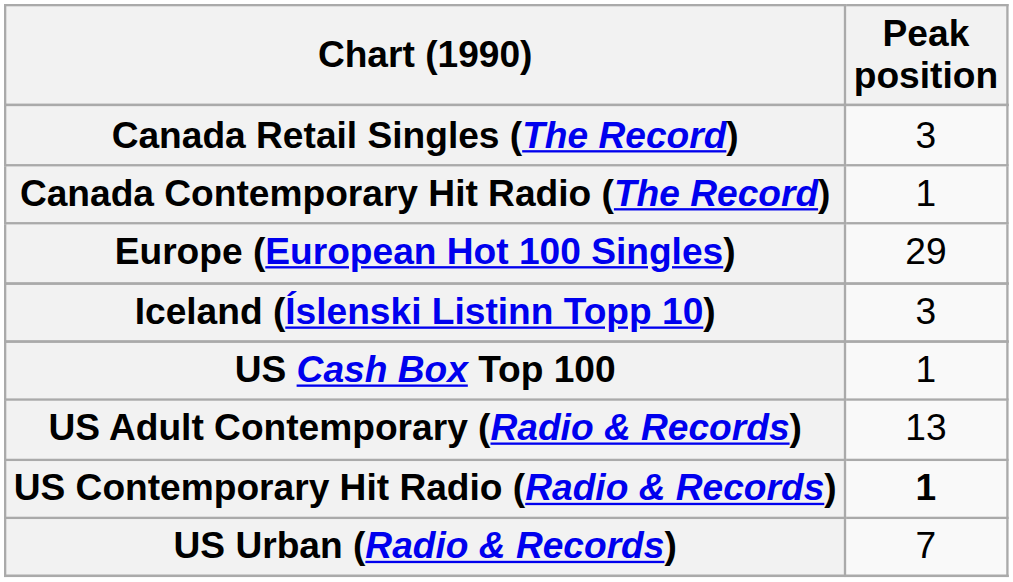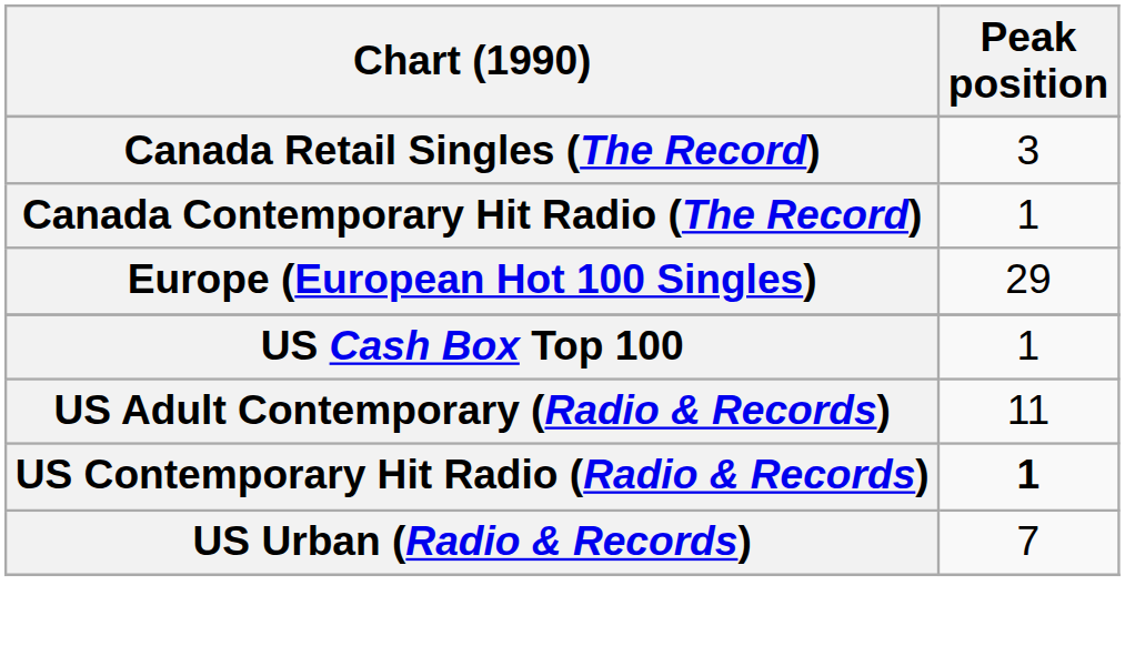 <table class="wikitable sortable plainrowheaders" style="text-align:center">
 <tr>
 <th scope="col">Chart (1990)</th>
 <th scope="col">Peak<br>position</th>
 </tr>
 <tr>
 </tr>
 <tr>
 </tr>
 <tr>
 </tr>
 <tr>
 </tr>
 <tr>
 </tr>
 <tr>
 <th scope="row">Canada Retail Singles (<em><a href='#'>The Record</a></em>)</th>
 <td>3</td>
 </tr>
 <tr>
 <th scope="row">Canada Contemporary Hit Radio (<em><a href='#'>The Record</a></em>)</th>
 <td>1</td>
 </tr>
 <tr>
 <th scope="row">Europe (<a href='#'>European Hot 100 Singles</a>)</th>
 <td>29</td>
 </tr>
 <tr>
 </tr>
 <tr>
-<th scope="row">Iceland (<a href='#'>Íslenski Listinn Topp 10</a>)</th>
-<td>3</td>
-</tr>
-<tr>
 </tr>
 <tr>
 </tr>
 <tr>
 </tr>
 <tr>
 </tr>
 <tr>
 </tr>
 <tr>
 </tr>
 <tr>
 </tr>
 <tr>
 </tr>
 <tr>
 </tr>
 <tr>
 </tr>
 <tr>
 <th scope="row">US <em><a href='#'>Cash Box</a></em> Top 100</th>
 <td>1</td>
 </tr>
 <tr>
 <th scope="row">US Adult Contemporary (<em><a href='#'>Radio & Records</a></em>)</th>
-<td>13</td>
+<td>11</td>
 </tr>
 <tr>
 <th scope="row">US Contemporary Hit Radio (<em><a href='#'>Radio & Records</a></em>)</th>
 <td><strong>1</strong></td>
 </tr>
 <tr>
 <th scope="row">US Urban (<em><a href='#'>Radio & Records</a></em>)</th>
 <td>7</td>
 </tr>
 <tr>
 </tr>
 </table>
